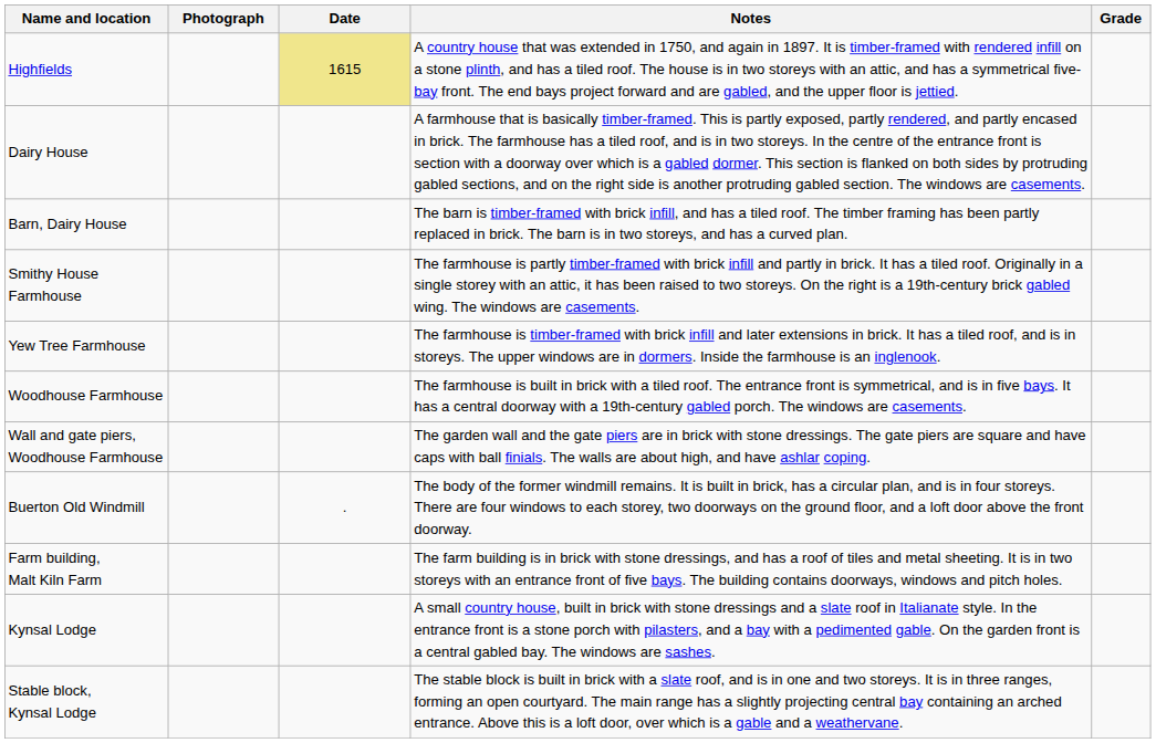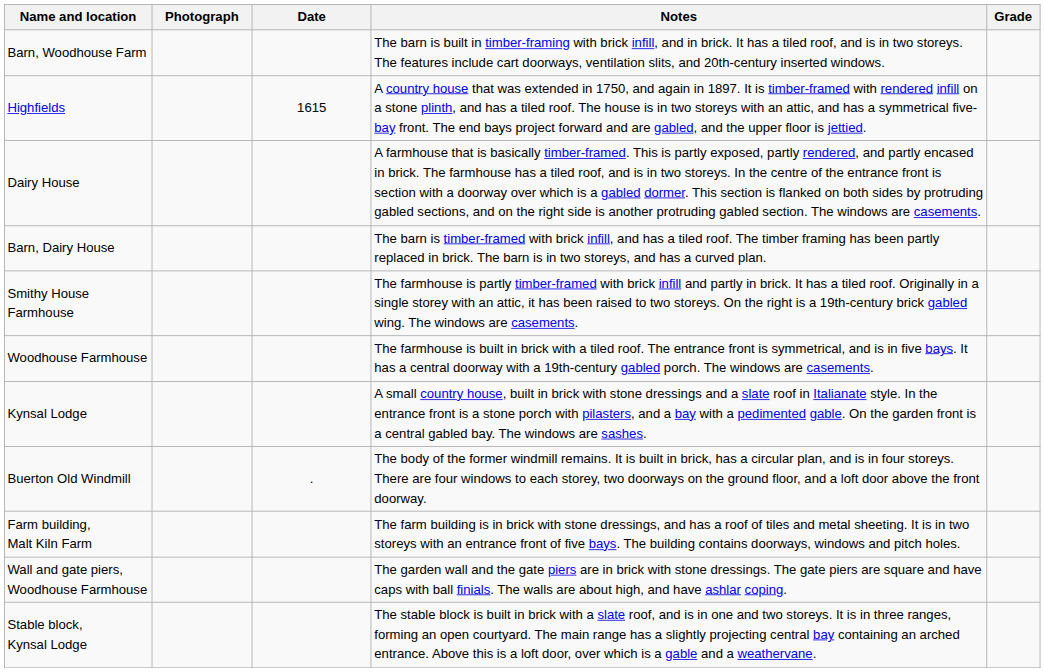 <table class="wikitable sortable plainrowheaders" style="width:100%;border:0px;text-align:left;line-height:150%;">
 <tr>
 <th scope="col"  style="width:150px">Name and location</th>
 <th scope="col"  style="width:100px" class="unsortable">Photograph</th>
 <th scope="col"  style="width:120px">Date</th>
 <th scope="col"  style="width:650px" class="unsortable">Notes</th>
 <th scope="col"  style="width:50px">Grade</th>
 </tr>
 <tr>
+<td>Barn, Woodhouse Farm<br><small></small></td>
+<td></td>
+<td align="center"></td>
+<td>The barn is built in <a href='#'>timber-framing</a> with brick <a href='#'>infill</a>, and in brick.  It has a tiled roof, and is in two storeys.  The features include cart doorways, ventilation slits, and 20th-century inserted windows.</td>
+<td align="center" ></td>
+</tr>
+<tr>
 <td><a href='#'>Highfields</a><br><small></small></td>
 <td></td>
-<td align="center" style="background: khaki;">1615</td>
+<td align="center">1615</td>
 <td>A <a href='#'>country house</a> that was extended in 1750, and again in 1897.  It is <a href='#'>timber-framed</a> with <a href='#'>rendered</a> <a href='#'>infill</a> on a stone <a href='#'>plinth</a>, and has a tiled roof.  The house is in two storeys with an attic, and has a symmetrical five-<a href='#'>bay</a> front.  The end bays project forward and are <a href='#'>gabled</a>, and the upper floor is <a href='#'>jettied</a>.</td>
 <td align="center" ></td>
 </tr>
 <tr>
 <td>Dairy House<br><small></small></td>
 <td></td>
 <td align="center"></td>
 <td>A farmhouse that is basically <a href='#'>timber-framed</a>.  This is partly exposed, partly <a href='#'>rendered</a>, and partly encased in brick. The farmhouse has a tiled roof, and is in two storeys.  In the centre of the entrance front is section with a doorway over which is a <a href='#'>gabled</a> <a href='#'>dormer</a>.  This section is flanked on both sides by protruding gabled sections, and on the right side is another protruding gabled section. The windows are <a href='#'>casements</a>.</td>
 <td align="center" ></td>
 </tr>
 <tr>
 <td>Barn, Dairy House<br><small></small></td>
 <td></td>
 <td align="center"></td>
 <td>The barn is <a href='#'>timber-framed</a> with brick <a href='#'>infill</a>, and has a tiled roof.  The timber framing has been partly replaced in brick.  The barn is in two storeys, and has a curved plan.</td>
 <td align="center" ></td>
 </tr>
 <tr>
 <td>Smithy House Farmhouse<br><small></small></td>
 <td></td>
 <td align="center"></td>
 <td>The farmhouse is partly <a href='#'>timber-framed</a> with brick <a href='#'>infill</a> and partly in brick.  It has a tiled roof.  Originally in a single storey with an attic, it has been raised to two storeys.  On the right is a 19th-century brick <a href='#'>gabled</a> wing.  The windows are <a href='#'>casements</a>.</td>
 <td align="center" ></td>
 </tr>
 <tr>
-<td>Yew Tree Farmhouse<br><small></small></td>
-<td></td>
-<td align="center"></td>
-<td>The farmhouse is <a href='#'>timber-framed</a> with brick <a href='#'>infill</a> and later extensions in brick.  It has a tiled roof, and is in  storeys.  The upper windows are in <a href='#'>dormers</a>.  Inside the farmhouse is an <a href='#'>inglenook</a>.</td>
-<td align="center" ></td>
-</tr>
-<tr>
 <td>Woodhouse Farmhouse<br><small></small></td>
 <td></td>
 <td align="center"></td>
 <td>The farmhouse is built in brick with a tiled roof.  The entrance front is symmetrical, and is in five <a href='#'>bays</a>.  It has a central doorway with a 19th-century <a href='#'>gabled</a> porch.  The windows are <a href='#'>casements</a>.</td>
 <td align="center" ></td>
 </tr>
 <tr>
-<td>Wall and gate piers,<br>Woodhouse Farmhouse<br><small></small></td>
+<td>Kynsal Lodge<br><small></small></td>
 <td></td>
 <td align="center"></td>
-<td>The garden wall and the gate <a href='#'>piers</a> are in brick with stone dressings.  The gate piers are square and have caps with ball <a href='#'>finials</a>.  The walls are about  high, and have <a href='#'>ashlar</a> <a href='#'>coping</a>.</td>
+<td>A small <a href='#'>country house</a>, built in brick with stone dressings and a <a href='#'>slate</a> roof in <a href='#'>Italianate</a> style.  In the entrance front is a stone porch with <a href='#'>pilasters</a>, and a <a href='#'>bay</a> with a <a href='#'>pedimented</a> <a href='#'>gable</a>. On the garden front is a central gabled bay.  The windows are <a href='#'>sashes</a>.</td>
 <td align="center" ></td>
 </tr>
 <tr>
 <td>Buerton Old Windmill<br><small></small></td>
 <td></td>
 <td align="center">.</td>
 <td>The body of the former windmill remains.  It is built in brick, has a circular plan, and is in four storeys.  There are four windows to each storey, two doorways on the ground floor, and a loft door above the front doorway.</td>
 <td align="center" ></td>
 </tr>
 <tr>
 <td>Farm building,<br>Malt Kiln Farm<br><small></small></td>
 <td></td>
 <td align="center"></td>
 <td>The farm building is in brick with stone dressings, and has a roof of tiles and metal sheeting.  It is in two storeys with an entrance front of five <a href='#'>bays</a>.  The building contains doorways, windows and pitch holes.</td>
 <td align="center" ></td>
 </tr>
 <tr>
-<td>Kynsal Lodge<br><small></small></td>
+<td>Wall and gate piers,<br>Woodhouse Farmhouse<br><small></small></td>
 <td></td>
 <td align="center"></td>
-<td>A small <a href='#'>country house</a>, built in brick with stone dressings and a <a href='#'>slate</a> roof in <a href='#'>Italianate</a> style.  In the entrance front is a stone porch with <a href='#'>pilasters</a>, and a <a href='#'>bay</a> with a <a href='#'>pedimented</a> <a href='#'>gable</a>. On the garden front is a central gabled bay.  The windows are <a href='#'>sashes</a>.</td>
+<td>The garden wall and the gate <a href='#'>piers</a> are in brick with stone dressings.  The gate piers are square and have caps with ball <a href='#'>finials</a>.  The walls are about  high, and have <a href='#'>ashlar</a> <a href='#'>coping</a>.</td>
 <td align="center" ></td>
 </tr>
 <tr>
 <td>Stable block,<br>Kynsal Lodge<br><small></small></td>
 <td></td>
 <td align="center"></td>
 <td>The stable block is built in brick with a <a href='#'>slate</a> roof, and is in one and two storeys.  It is in three ranges, forming an open courtyard.  The main range has a slightly projecting central <a href='#'>bay</a> containing an arched entrance.  Above this is a loft door, over which is a <a href='#'>gable</a> and a <a href='#'>weathervane</a>.</td>
 <td align="center" ></td>
 </tr>
 <tr>
 </tr>
 </table>
